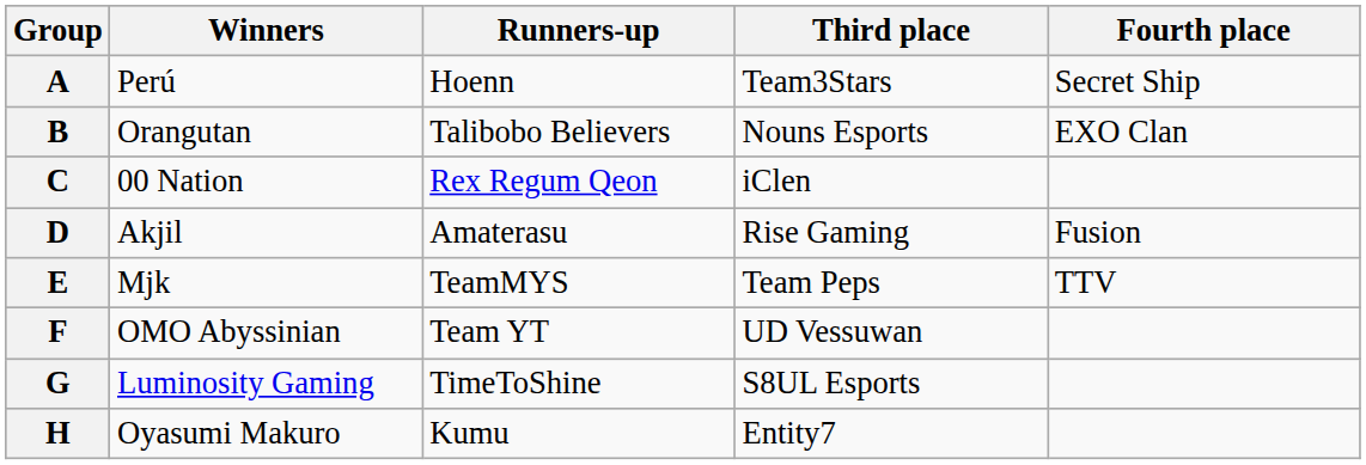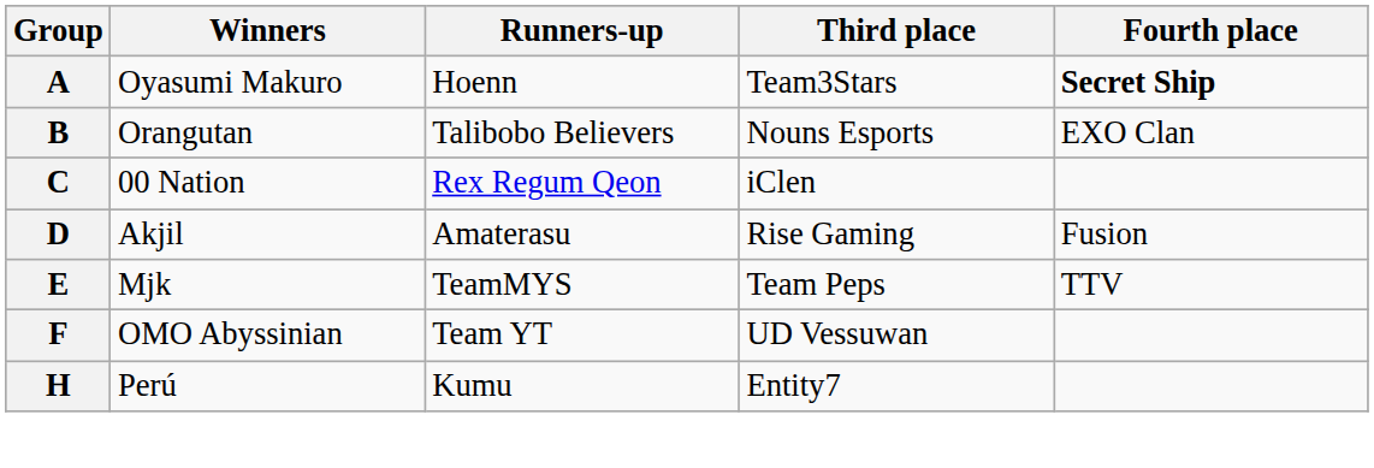 <table class="wikitable">
 <tr>
 <th>Group</th>
 <th width="150">Winners</th>
 <th width="150">Runners-up</th>
 <th width="150">Third place</th>
 <th width="150">Fourth place</th>
 </tr>
 <tr>
 <th>A</th>
-<td> Perú</td>
+<td> Oyasumi Makuro</td>
 <td> Hoenn</td>
 <td> Team3Stars</td>
-<td> Secret Ship</td>
+<td><strong> Secret Ship</strong></td>
 </tr>
 <tr>
 <th>B</th>
 <td> Orangutan</td>
 <td> Talibobo Believers</td>
 <td> Nouns Esports</td>
 <td> EXO Clan</td>
 </tr>
 <tr>
 <th>C</th>
 <td> 00 Nation</td>
 <td> <a href='#'>Rex Regum Qeon</a></td>
 <td> iClen</td>
 <td> </td>
 </tr>
 <tr>
 <th>D</th>
 <td> Akjil</td>
 <td> Amaterasu</td>
 <td> Rise Gaming</td>
 <td> Fusion</td>
 </tr>
 <tr>
 <th>E</th>
 <td> Mjk</td>
 <td> TeamMYS</td>
 <td> Team Peps</td>
 <td> TTV</td>
 </tr>
 <tr>
 <th>F</th>
 <td> OMO Abyssinian</td>
 <td> Team YT</td>
 <td> UD Vessuwan</td>
 <td> </td>
 </tr>
 <tr>
-<th>G</th>
-<td> <a href='#'>Luminosity Gaming</a></td>
-<td> TimeToShine</td>
-<td> S8UL Esports</td>
-<td> </td>
-</tr>
-<tr>
 <th>H</th>
-<td> Oyasumi Makuro</td>
+<td> Perú</td>
 <td> Kumu</td>
 <td> Entity7</td>
 <td> </td>
 </tr>
 </table>
